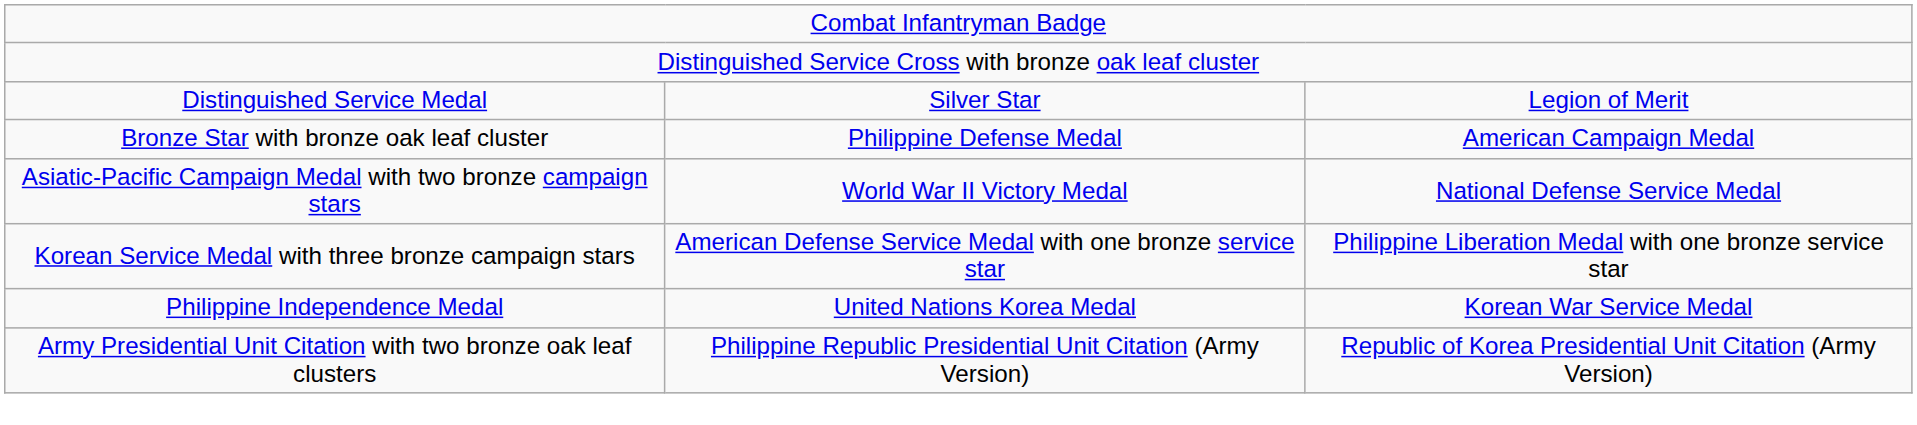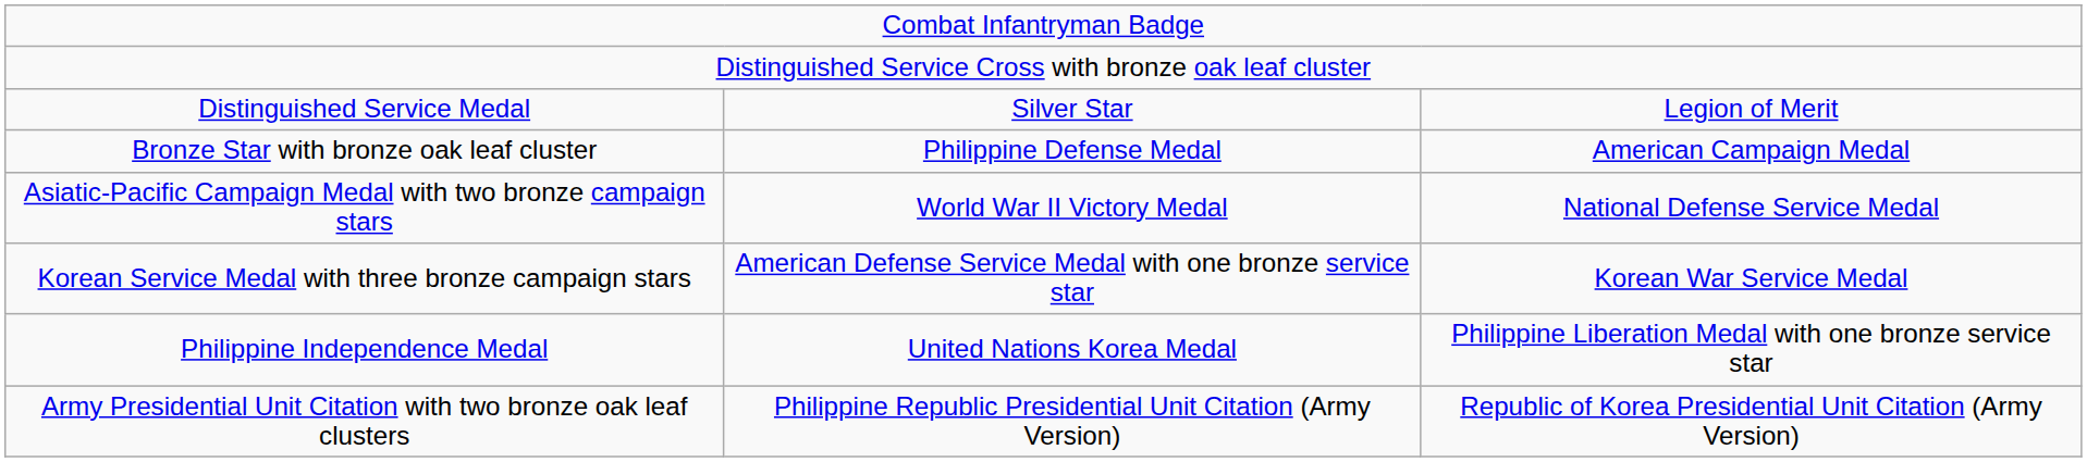 <table class="wikitable" style="margin:1em auto; text-align:center;">
 <tr>
 <td colspan="3"><a href='#'>Combat Infantryman Badge</a></td>
 </tr>
 <tr>
 <td colspan="3"><a href='#'>Distinguished Service Cross</a> with bronze <a href='#'>oak leaf cluster</a></td>
 </tr>
 <tr>
 <td><a href='#'>Distinguished Service Medal</a></td>
 <td><a href='#'>Silver Star</a></td>
 <td><a href='#'>Legion of Merit</a></td>
 </tr>
 <tr>
 <td><a href='#'>Bronze Star</a> with bronze oak leaf cluster</td>
 <td><a href='#'>Philippine Defense Medal</a></td>
 <td><a href='#'>American Campaign Medal</a></td>
 </tr>
 <tr>
 <td><a href='#'>Asiatic-Pacific Campaign Medal</a> with two bronze <a href='#'>campaign stars</a></td>
 <td><a href='#'>World War II Victory Medal</a></td>
 <td><a href='#'>National Defense Service Medal</a></td>
 </tr>
 <tr>
 <td><a href='#'>Korean Service Medal</a> with three bronze campaign stars</td>
 <td><a href='#'>American Defense Service Medal</a> with one bronze <a href='#'>service star</a></td>
-<td><a href='#'>Philippine Liberation Medal</a> with one bronze service star</td>
+<td><a href='#'>Korean War Service Medal</a></td>
 </tr>
 <tr>
 <td><a href='#'>Philippine Independence Medal</a></td>
 <td><a href='#'>United Nations Korea Medal</a></td>
-<td><a href='#'>Korean War Service Medal</a></td>
+<td><a href='#'>Philippine Liberation Medal</a> with one bronze service star</td>
 </tr>
 <tr>
 <td><a href='#'>Army Presidential Unit Citation</a> with two bronze oak leaf clusters</td>
 <td><a href='#'>Philippine Republic Presidential Unit Citation</a> (Army Version)</td>
 <td><a href='#'>Republic of Korea Presidential Unit Citation</a> (Army Version)</td>
 </tr>
 </table>
